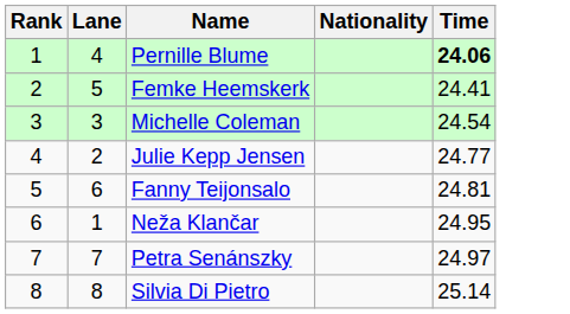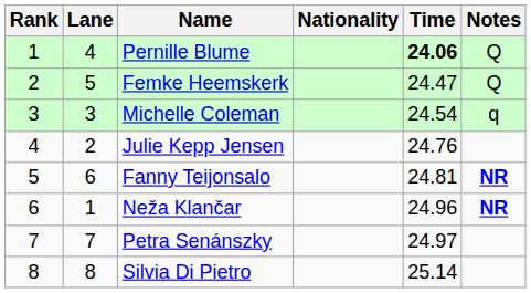 <table class="wikitable sortable" style="text-align:center">
 <tr>
 <th>Rank</th>
 <th>Lane</th>
 <th>Name</th>
 <th>Nationality</th>
 <th>Time</th>
+<th>Notes</th>
 </tr>
 <tr bgcolor=ccffcc>
 <td>1</td>
 <td>4</td>
 <td align=left><a href='#'>Pernille Blume</a></td>
 <td align=left></td>
 <td><strong>24.06</strong></td>
+<td>Q</td>
 </tr>
 <tr bgcolor=ccffcc>
 <td>2</td>
 <td>5</td>
 <td align=left><a href='#'>Femke Heemskerk</a></td>
 <td align=left></td>
-<td>24.41</td>
+<td>24.47</td>
+<td>Q</td>
 </tr>
 <tr bgcolor=ccffcc>
 <td>3</td>
 <td>3</td>
 <td align=left><a href='#'>Michelle Coleman</a></td>
 <td align=left></td>
 <td>24.54</td>
+<td>q</td>
 </tr>
 <tr>
 <td>4</td>
 <td>2</td>
 <td align=left><a href='#'>Julie Kepp Jensen</a></td>
 <td align=left></td>
-<td>24.77</td>
+<td>24.76</td>
+<td></td>
 </tr>
 <tr>
 <td>5</td>
 <td>6</td>
 <td align=left><a href='#'>Fanny Teijonsalo</a></td>
 <td align=left></td>
 <td>24.81</td>
+<td><strong><a href='#'>NR</a></strong></td>
 </tr>
 <tr>
 <td>6</td>
 <td>1</td>
 <td align=left><a href='#'>Neža Klančar</a></td>
 <td align=left></td>
-<td>24.95</td>
+<td>24.96</td>
+<td><strong><a href='#'>NR</a></strong></td>
 </tr>
 <tr>
 <td>7</td>
 <td>7</td>
 <td align=left><a href='#'>Petra Senánszky</a></td>
 <td align=left></td>
 <td>24.97</td>
+<td></td>
 </tr>
 <tr>
 <td>8</td>
 <td>8</td>
 <td align=left><a href='#'>Silvia Di Pietro</a></td>
 <td align=left></td>
 <td>25.14</td>
+<td></td>
 </tr>
 </table>
